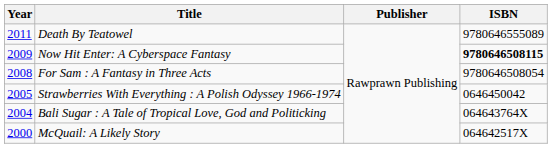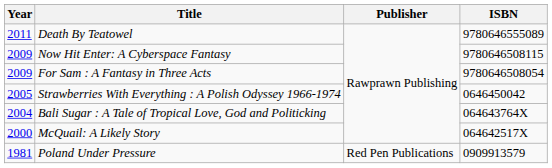 <table class="wikitable sortable">
 <tr>
 <th>Year</th>
 <th>Title</th>
 <th>Publisher</th>
 <th>ISBN</th>
 </tr>
 <tr>
 <td><a href='#'>2011</a></td>
 <td><em>Death By Teatowel</em></td>
 <td rowspan="6">Rawprawn Publishing</td>
 <td>9780646555089</td>
 </tr>
 <tr>
 <td><a href='#'>2009</a></td>
 <td><em>Now Hit Enter: A Cyberspace Fantasy</em></td>
-<td><strong>9780646508115</strong></td>
+<td>9780646508115</td>
 </tr>
 <tr>
-<td><a href='#'>2008</a></td>
+<td><a href='#'>2009</a></td>
 <td><em>For Sam : A Fantasy in Three Acts</em></td>
 <td>9780646508054</td>
 </tr>
 <tr>
 <td><a href='#'>2005</a></td>
 <td><em>Strawberries With Everything : A Polish Odyssey 1966-1974</em></td>
 <td>0646450042</td>
 </tr>
 <tr>
 <td><a href='#'>2004</a></td>
 <td><em>Bali Sugar : A Tale of Tropical Love, God and Politicking</em></td>
 <td>064643764X</td>
 </tr>
 <tr>
 <td><a href='#'>2000</a></td>
 <td><em>McQuail: A Likely Story</em></td>
 <td>064642517X</td>
 </tr>
+<tr>
+<td><a href='#'>1981</a></td>
+<td><em>Poland Under Pressure</em></td>
+<td>Red Pen Publications</td>
+<td>0909913579</td>
+</tr>
 </table>
